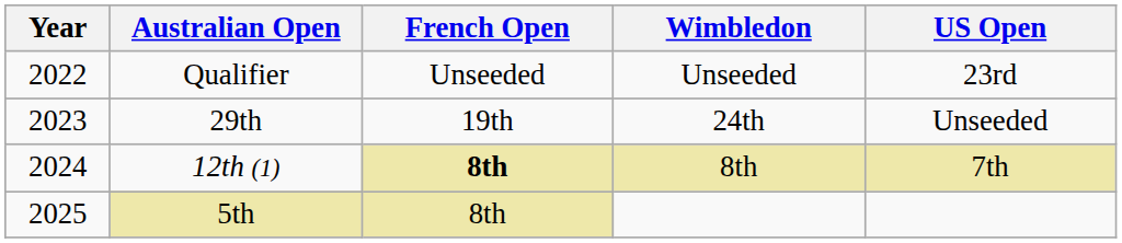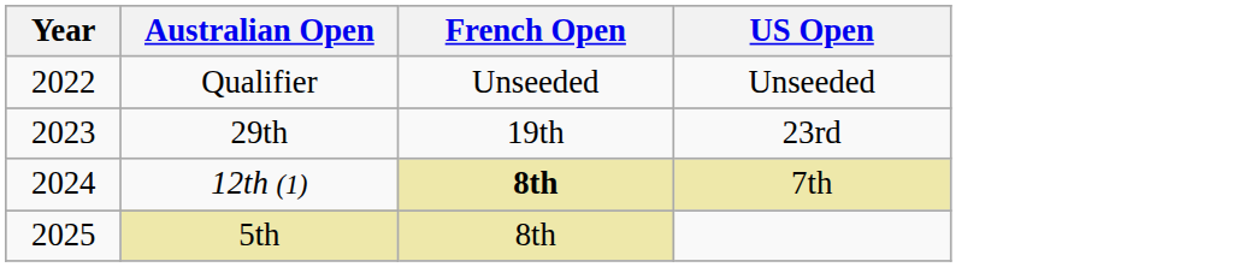 <table class="wikitable" style="font-size:100%;text-align:center;">
 <tr>
 <th width="50">Year</th>
 <th width="130"><a href='#'>Australian Open</a></th>
 <th width="130"><a href='#'>French Open</a></th>
-<th width="130"><a href='#'>Wimbledon</a></th>
 <th width="130"><a href='#'>US Open</a></th>
 </tr>
 <tr>
 <td>2022</td>
 <td>Qualifier</td>
 <td>Unseeded</td>
 <td>Unseeded</td>
-<td>23rd</td>
 </tr>
 <tr>
 <td>2023</td>
 <td>29th</td>
 <td>19th</td>
-<td>24th</td>
-<td>Unseeded</td>
+<td>23rd</td>
 </tr>
 <tr>
 <td>2024</td>
 <td><em>12th <small>(1)</small></em></td>
 <td bgcolor=eee8aa><strong>8th</strong></td>
-<td bgcolor=eee8aa>8th</td>
 <td bgcolor=eee8aa>7th</td>
 </tr>
 <tr>
 <td>2025</td>
 <td bgcolor=eee8aa>5th</td>
 <td bgcolor=eee8aa>8th</td>
 <td></td>
-<td></td>
 </tr>
 </table>
